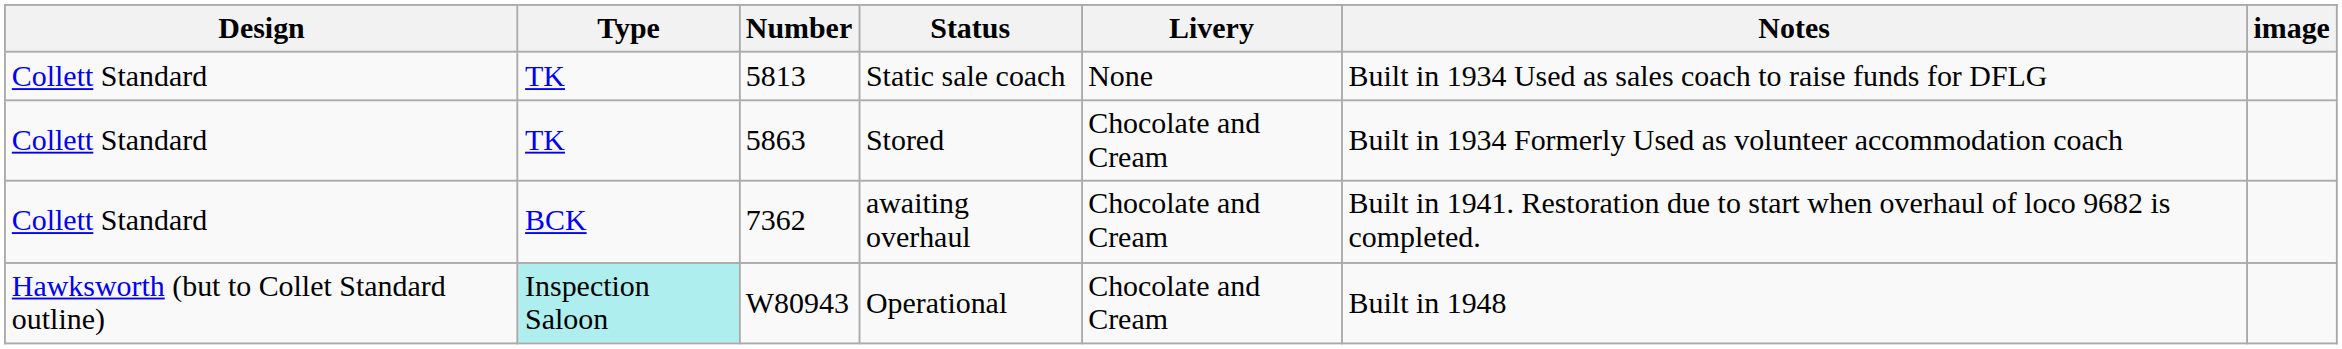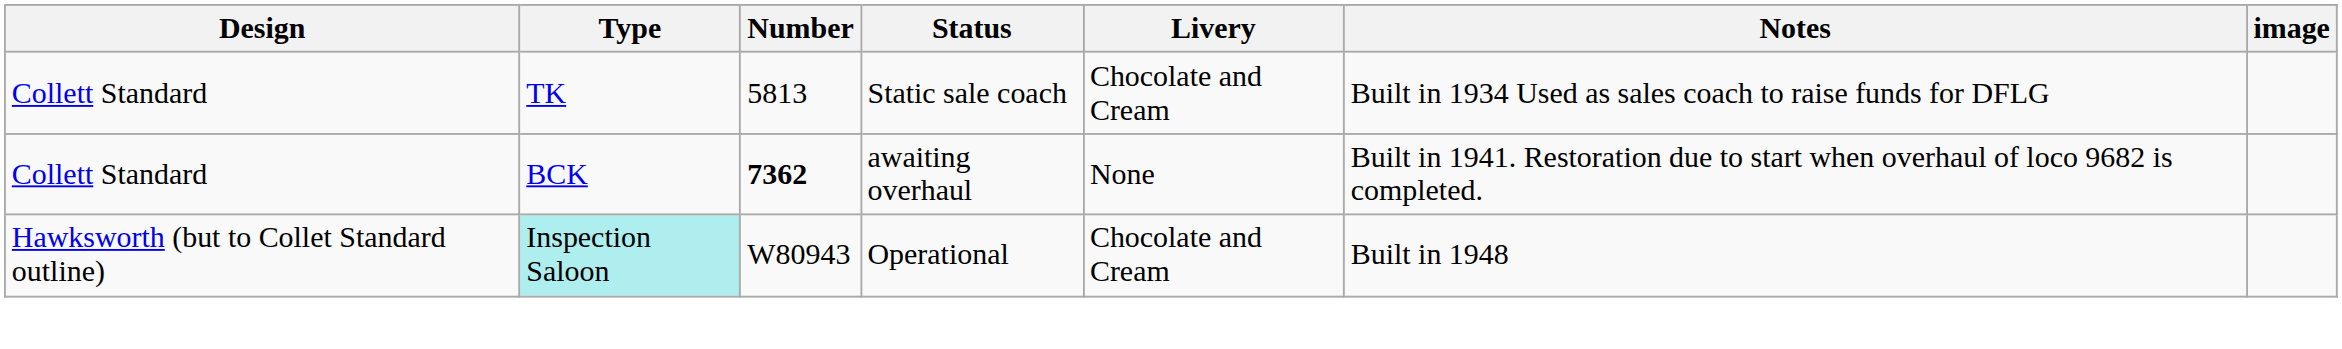 <table class="wikitable">
 <tr>
 <th>Design</th>
 <th>Type</th>
 <th>Number</th>
 <th>Status</th>
 <th>Livery</th>
 <th>Notes</th>
 <th>image</th>
 </tr>
 <tr>
 <td><a href='#'>Collett</a> Standard</td>
 <td><a href='#'>TK</a></td>
 <td>5813</td>
 <td>Static sale coach</td>
-<td>None</td>
+<td>Chocolate and Cream</td>
 <td>Built in 1934 Used as sales coach to raise funds for DFLG</td>
 <td></td>
 </tr>
 <tr>
 <td><a href='#'>Collett</a> Standard</td>
-<td><a href='#'>TK</a></td>
-<td>5863</td>
-<td>Stored</td>
-<td>Chocolate and Cream</td>
-<td>Built in 1934 Formerly Used as volunteer accommodation coach</td>
-<td></td>
-</tr>
-<tr>
-<td><a href='#'>Collett</a> Standard</td>
 <td><a href='#'>BCK</a></td>
-<td>7362</td>
+<td><strong>7362</strong></td>
 <td>awaiting overhaul</td>
-<td>Chocolate and Cream</td>
+<td>None</td>
 <td>Built in 1941. Restoration due to start when overhaul of loco 9682 is completed.</td>
 <td></td>
 </tr>
 <tr>
 <td><a href='#'>Hawksworth</a> (but to Collet Standard outline)</td>
 <td style="background: paleturquoise;">Inspection Saloon</td>
 <td>W80943</td>
 <td>Operational</td>
 <td>Chocolate and Cream</td>
 <td>Built in 1948</td>
 <td></td>
 </tr>
 </table>
